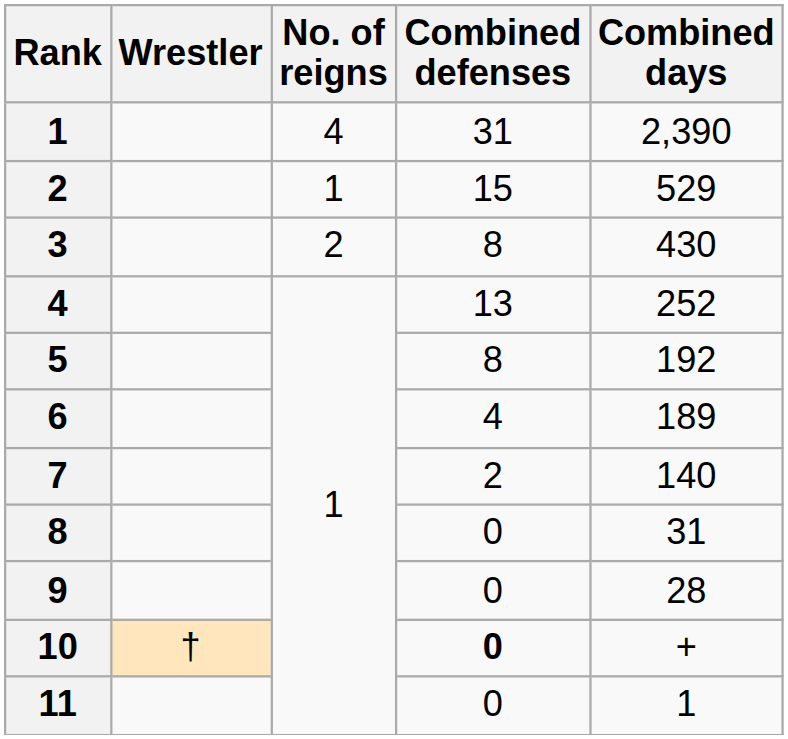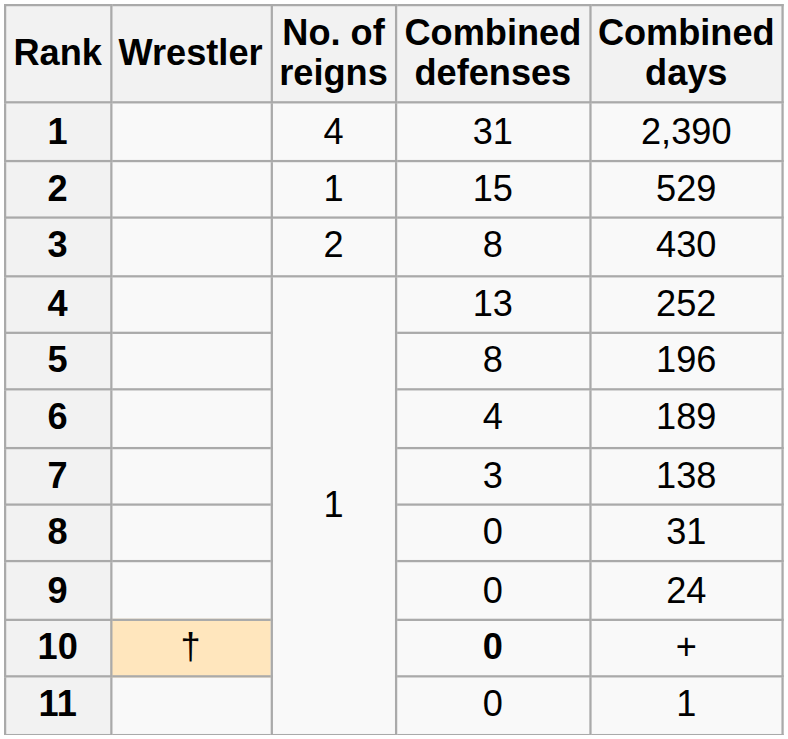 <table class="wikitable sortable" style="text-align:center">
 <tr>
 <th>Rank</th>
 <th>Wrestler</th>
 <th>No. of<br>reigns</th>
 <th>Combined<br>defenses</th>
 <th>Combined<br>days</th>
 </tr>
 <tr>
 <th>1</th>
 <td></td>
 <td>4</td>
 <td>31</td>
 <td>2,390</td>
 </tr>
 <tr>
 <th>2</th>
 <td></td>
 <td>1</td>
 <td>15</td>
 <td>529</td>
 </tr>
 <tr>
 <th>3</th>
 <td></td>
 <td>2</td>
 <td>8</td>
 <td>430</td>
 </tr>
 <tr>
 <th>4</th>
 <td></td>
 <td rowspan=8>1</td>
 <td>13</td>
 <td>252</td>
 </tr>
 <tr>
 <th>5</th>
 <td></td>
 <td>8</td>
-<td>192</td>
+<td>196</td>
 </tr>
 <tr>
 <th>6</th>
 <td></td>
 <td>4</td>
 <td>189</td>
 </tr>
 <tr>
 <th>7</th>
 <td></td>
-<td>2</td>
-<td>140</td>
+<td>3</td>
+<td>138</td>
 </tr>
 <tr>
 <th>8</th>
 <td></td>
 <td>0</td>
 <td>31</td>
 </tr>
 <tr>
 <th>9</th>
 <td></td>
 <td>0</td>
-<td>28</td>
+<td>24</td>
 </tr>
 <tr>
 <th>10</th>
 <td style="background-color: #ffe6bd;"> †</td>
 <td><strong>0</strong></td>
 <td>+</td>
 </tr>
 <tr>
 <th>11</th>
 <td></td>
 <td>0</td>
 <td>1</td>
 </tr>
 </table>
